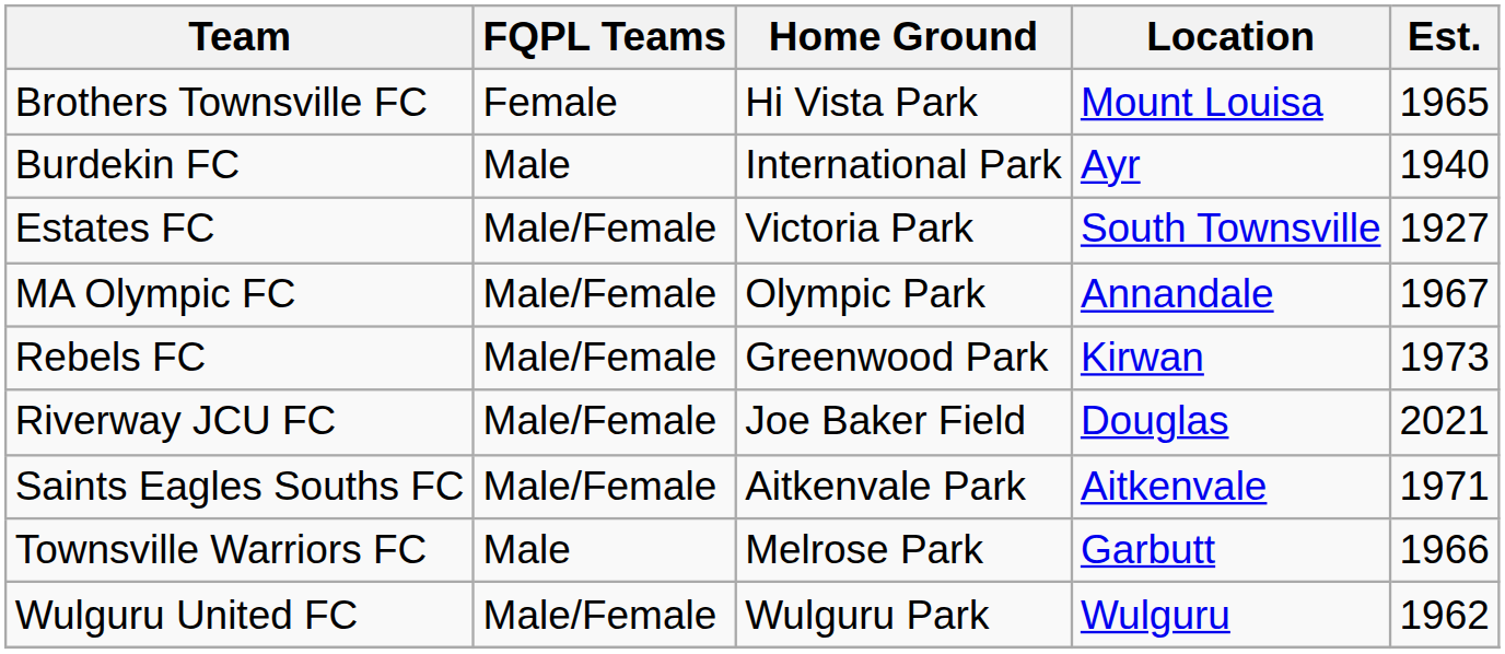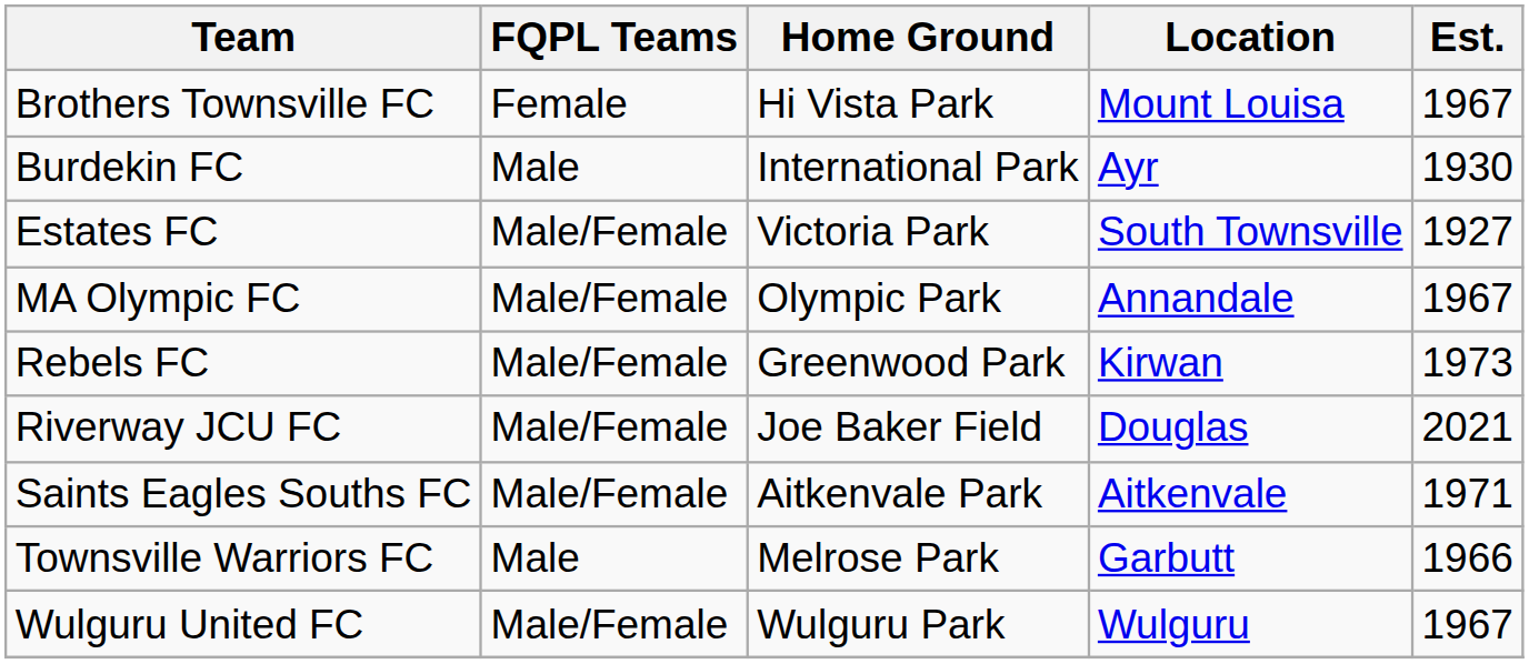 <table class="wikitable" align="center">
 <tr>
 <th>Team</th>
 <th>FQPL Teams</th>
 <th>Home Ground</th>
 <th>Location</th>
 <th>Est.</th>
 </tr>
 <tr>
 <td>Brothers Townsville FC</td>
 <td>Female</td>
 <td>Hi Vista Park</td>
 <td><a href='#'>Mount Louisa</a></td>
-<td>1965</td>
+<td>1967</td>
 </tr>
 <tr>
 <td>Burdekin FC</td>
 <td>Male</td>
 <td>International Park</td>
 <td><a href='#'>Ayr</a></td>
-<td>1940</td>
+<td>1930</td>
 </tr>
 <tr>
 <td>Estates FC</td>
 <td>Male/Female</td>
 <td>Victoria Park</td>
 <td><a href='#'>South Townsville</a></td>
 <td>1927</td>
 </tr>
 <tr>
 <td>MA Olympic FC</td>
 <td>Male/Female</td>
 <td>Olympic Park</td>
 <td><a href='#'>Annandale</a></td>
 <td>1967</td>
 </tr>
 <tr>
 <td>Rebels FC</td>
 <td>Male/Female</td>
 <td>Greenwood Park</td>
 <td><a href='#'>Kirwan</a></td>
 <td>1973</td>
 </tr>
 <tr>
 <td>Riverway JCU FC</td>
 <td>Male/Female</td>
 <td>Joe Baker Field</td>
 <td><a href='#'>Douglas</a></td>
 <td>2021</td>
 </tr>
 <tr>
 <td>Saints Eagles Souths FC</td>
 <td>Male/Female</td>
 <td>Aitkenvale Park</td>
 <td><a href='#'>Aitkenvale</a></td>
 <td>1971</td>
 </tr>
 <tr>
 <td>Townsville Warriors FC</td>
 <td>Male</td>
 <td>Melrose Park</td>
 <td><a href='#'>Garbutt</a></td>
 <td>1966</td>
 </tr>
 <tr>
 <td>Wulguru United FC</td>
 <td>Male/Female</td>
 <td>Wulguru Park</td>
 <td><a href='#'>Wulguru</a></td>
-<td>1962</td>
+<td>1967</td>
 </tr>
 <tr>
 </tr>
 </table>
